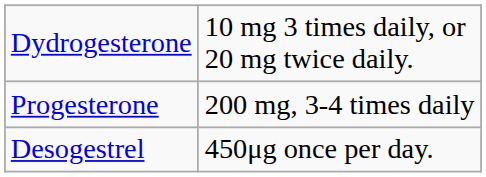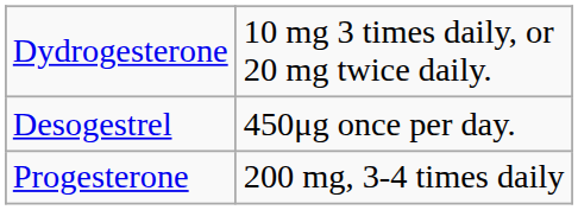 <table class="wikitable" align="right">
 <tr>
 <td><a href='#'>Dydrogesterone</a></td>
 <td>10 mg 3 times daily, or<br>20 mg twice daily.</td>
 </tr>
 <tr>
+<td><a href='#'>Desogestrel</a></td>
+<td>450μg once per day.</td>
+</tr>
+<tr>
 <td><a href='#'>Progesterone</a></td>
 <td>200 mg, 3-4 times daily</td>
 </tr>
-<tr>
-<td><a href='#'>Desogestrel</a></td>
-<td>450μg once per day.</td>
-</tr>
 </table>
